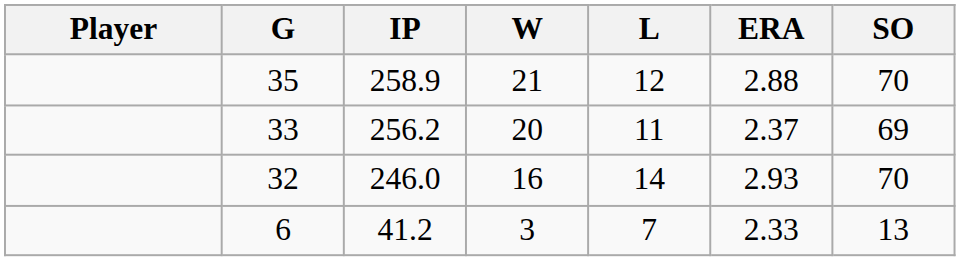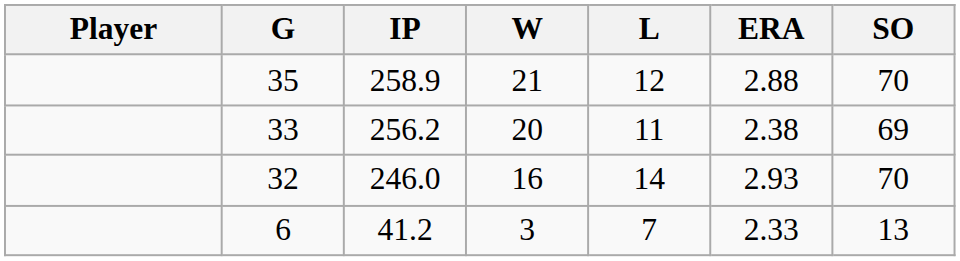 <table class="wikitable sortable">
 <tr>
 <th bgcolor="#DDDDFF" width="16%">Player</th>
 <th bgcolor="#DDDDFF" width="9%">G</th>
 <th bgcolor="#DDDDFF" width="9%">IP</th>
 <th bgcolor="#DDDDFF" width="9%">W</th>
 <th bgcolor="#DDDDFF" width="9%">L</th>
 <th bgcolor="#DDDDFF" width="9%">ERA</th>
 <th bgcolor="#DDDDFF" width="9%">SO</th>
 </tr>
 <tr align="center">
 <td></td>
 <td>35</td>
 <td>258.9</td>
 <td>21</td>
 <td>12</td>
 <td>2.88</td>
 <td>70</td>
 </tr>
 <tr align="center">
 <td></td>
 <td>33</td>
 <td>256.2</td>
 <td>20</td>
 <td>11</td>
-<td>2.37</td>
+<td>2.38</td>
 <td>69</td>
 </tr>
 <tr align="center">
 <td></td>
 <td>32</td>
 <td>246.0</td>
 <td>16</td>
 <td>14</td>
 <td>2.93</td>
 <td>70</td>
 </tr>
 <tr align="center">
 <td></td>
 <td>6</td>
 <td>41.2</td>
 <td>3</td>
 <td>7</td>
 <td>2.33</td>
 <td>13</td>
 </tr>
 </table>
